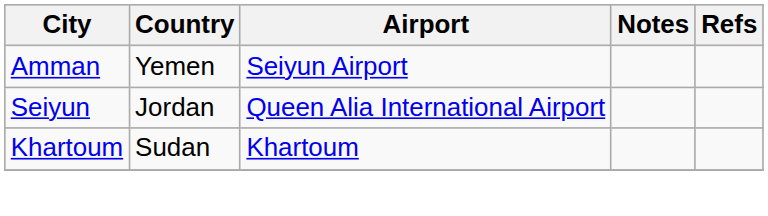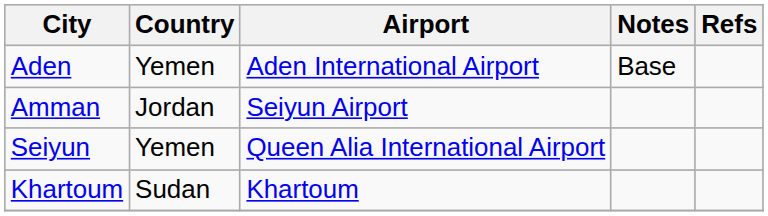 <table class="sortable wikitable toccolours">
 <tr>
 <th>City</th>
 <th>Country</th>
 <th>Airport</th>
 <th>Notes</th>
 <th class="unsortable">Refs</th>
 </tr>
 <tr>
+<td><a href='#'>Aden</a></td>
+<td>Yemen</td>
+<td><a href='#'>Aden International Airport</a></td>
+<td>Base</td>
+<td></td>
+</tr>
+<tr>
 <td><a href='#'>Amman</a></td>
-<td>Yemen</td>
+<td>Jordan</td>
 <td><a href='#'>Seiyun Airport</a></td>
 <td></td>
 <td></td>
 </tr>
 <tr>
 <td><a href='#'>Seiyun</a></td>
-<td>Jordan</td>
+<td>Yemen</td>
 <td><a href='#'>Queen Alia International Airport</a></td>
 <td></td>
 <td></td>
 </tr>
 <tr>
 <td><a href='#'>Khartoum</a></td>
 <td>Sudan</td>
 <td><a href='#'>Khartoum</a></td>
 <td></td>
 <td></td>
 </tr>
 <tr>
 </tr>
 </table>
